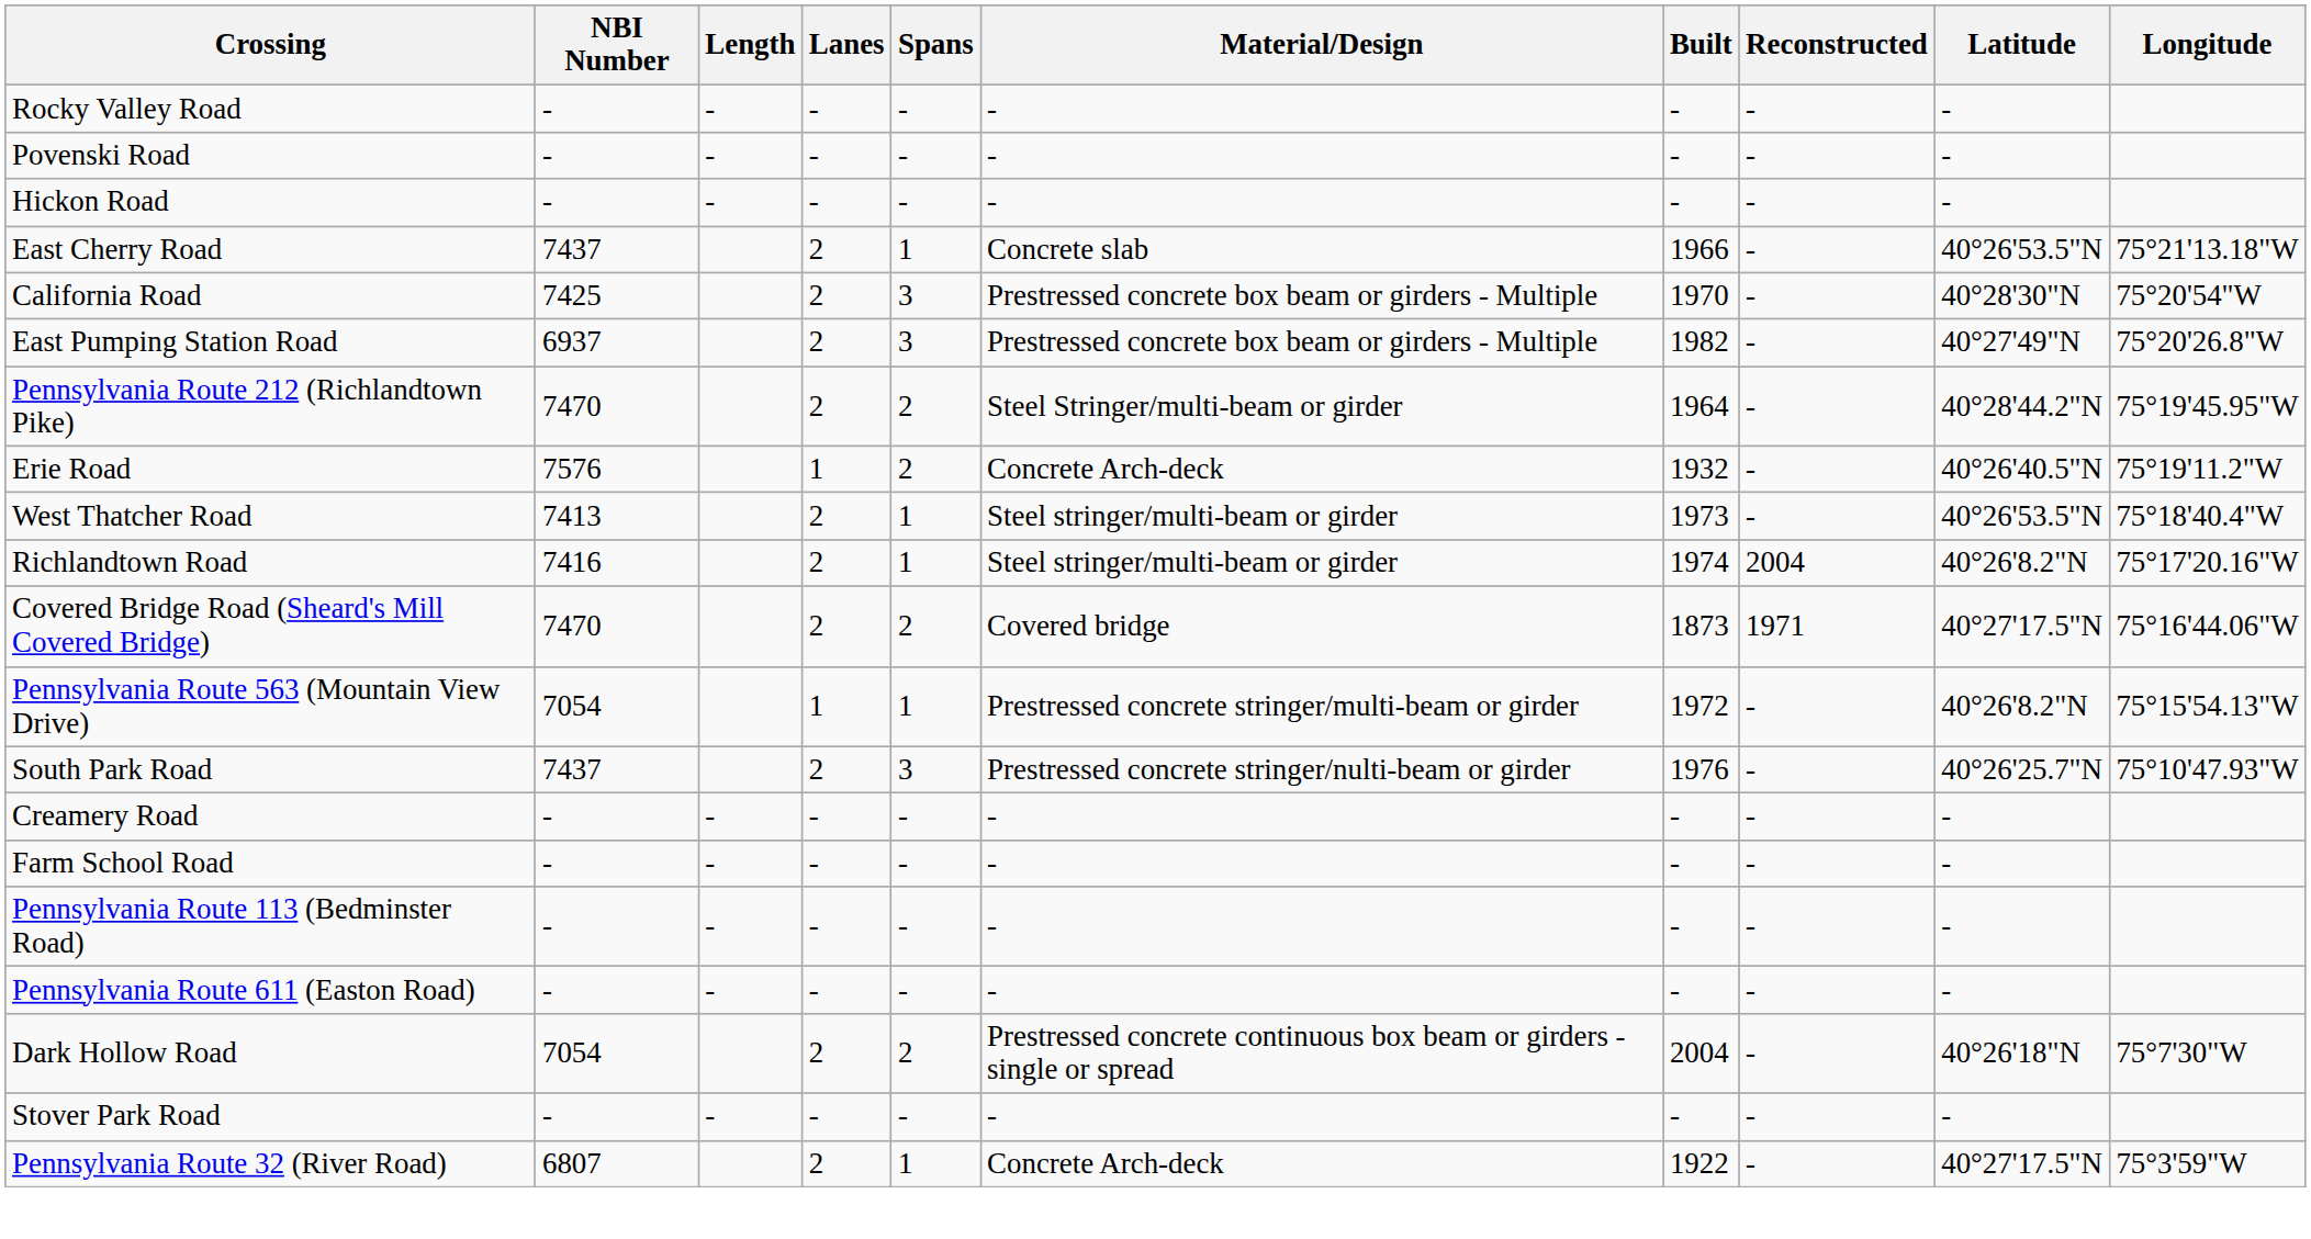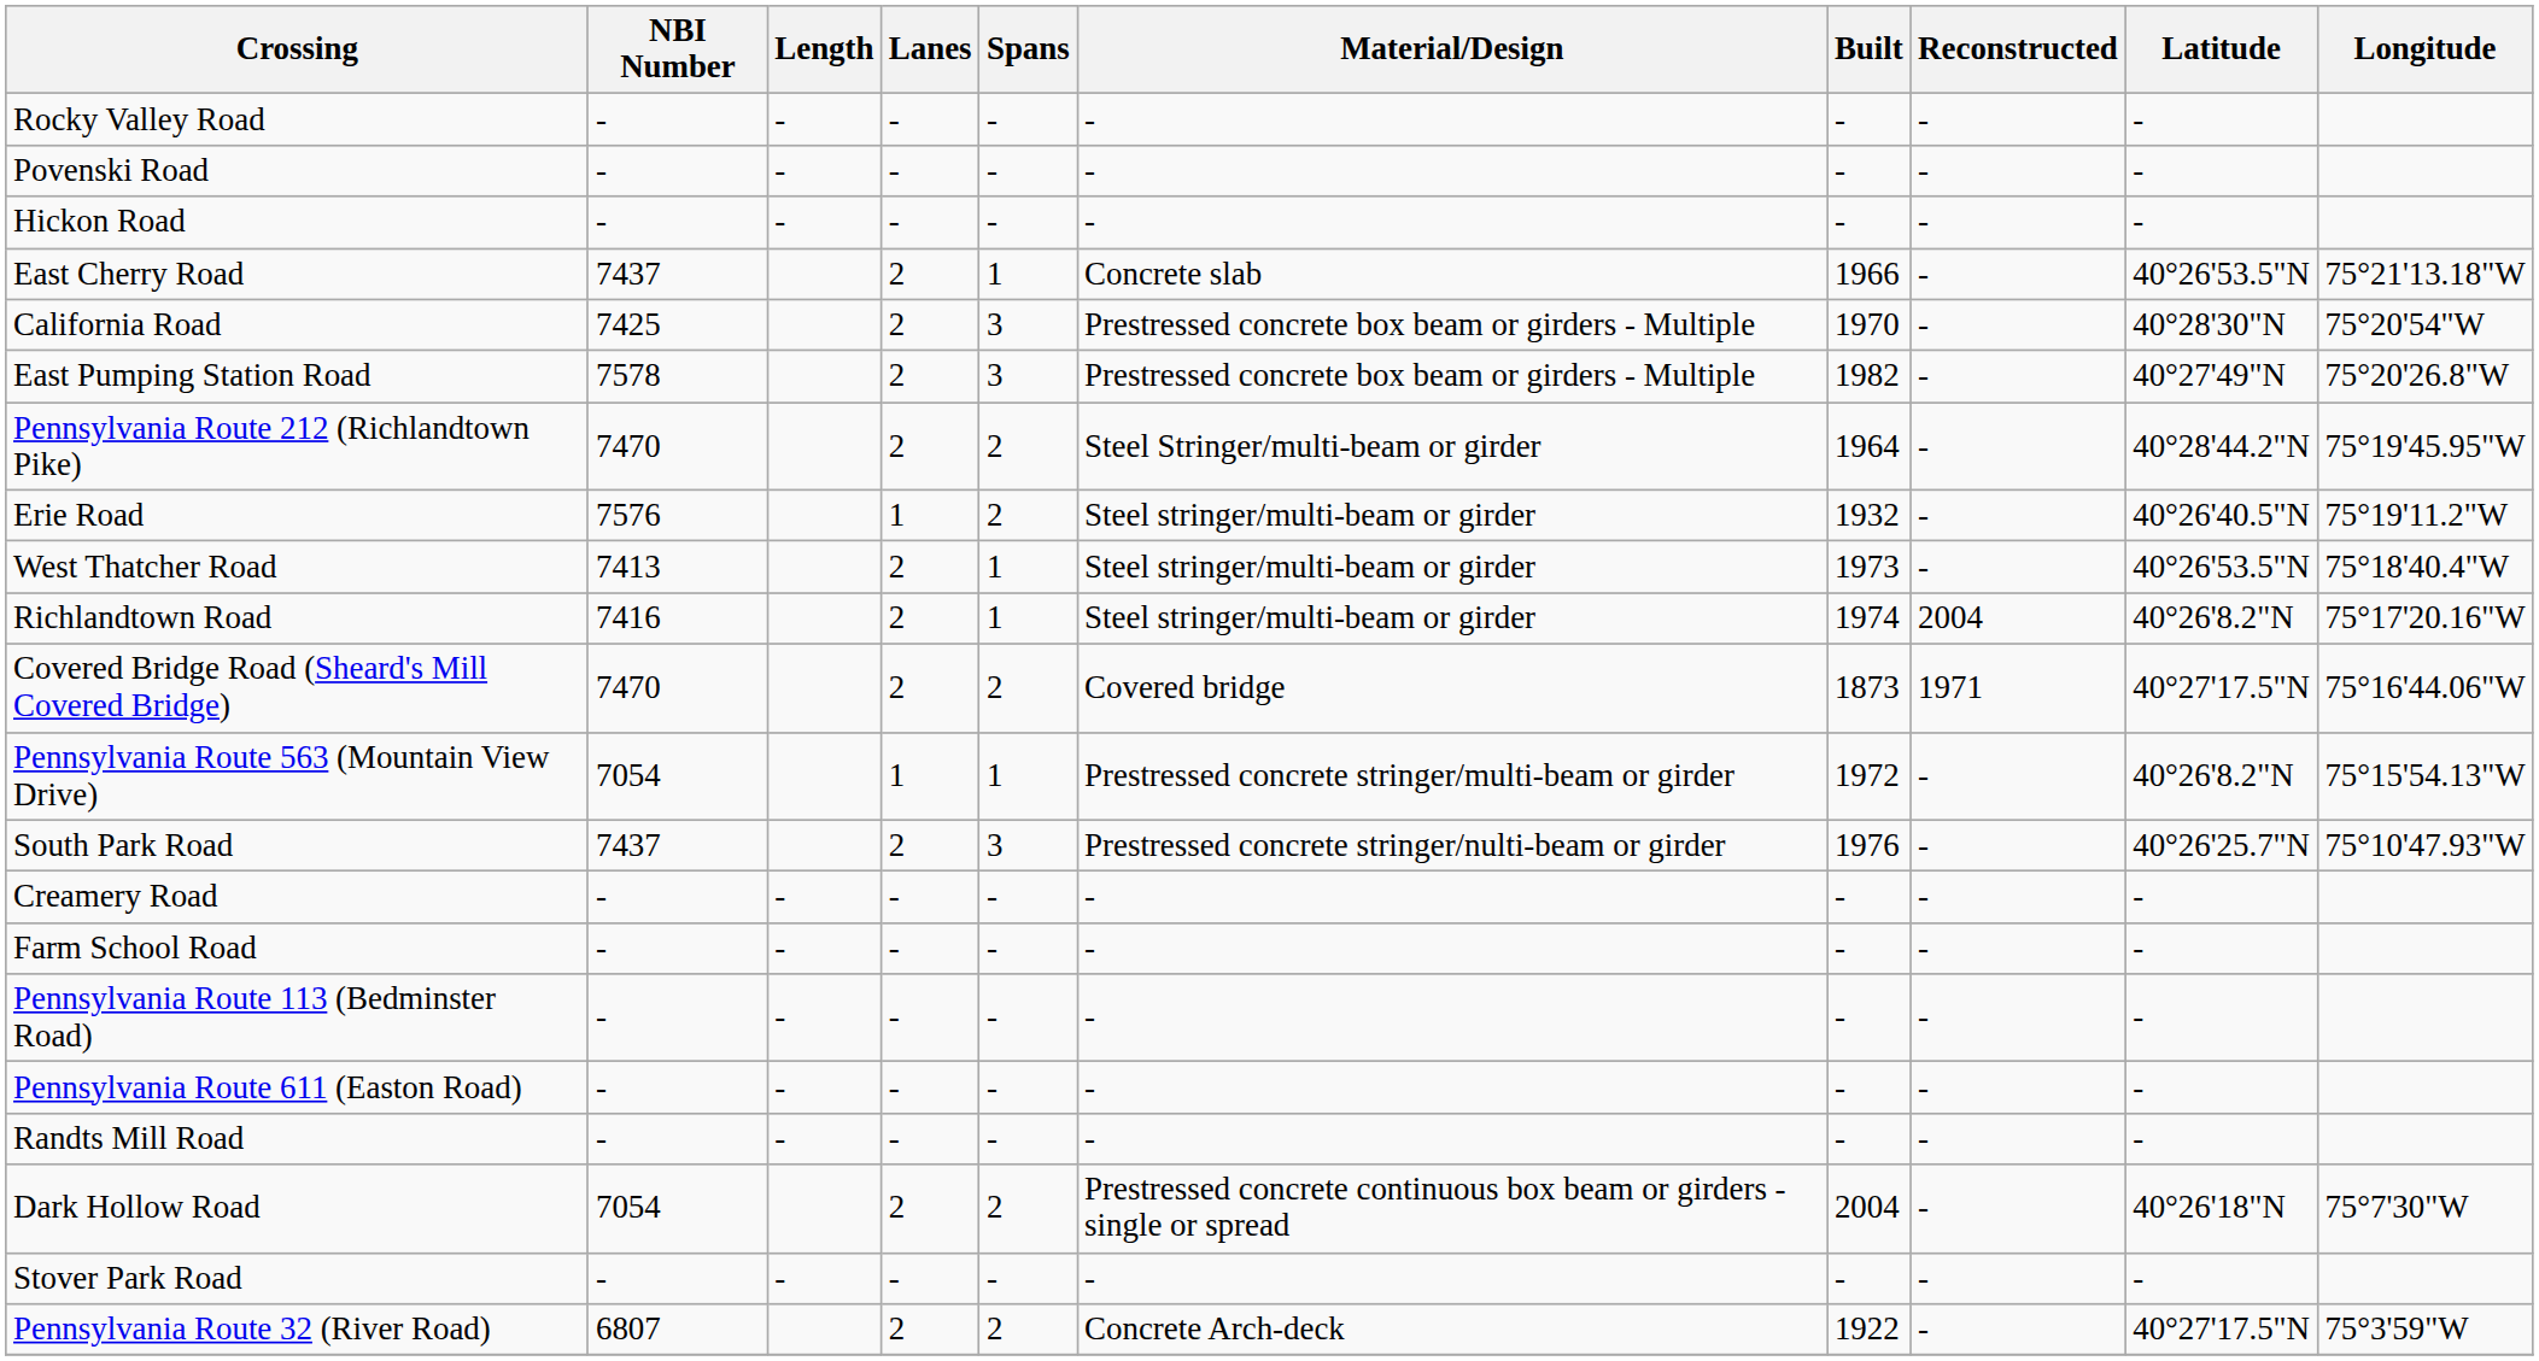 <table class="wikitable">
 <tr>
 <th>Crossing</th>
 <th>NBI Number</th>
 <th>Length</th>
 <th>Lanes</th>
 <th>Spans</th>
 <th>Material/Design</th>
 <th>Built</th>
 <th>Reconstructed</th>
 <th>Latitude</th>
 <th>Longitude</th>
 </tr>
 <tr>
 <td>Rocky Valley Road</td>
 <td>-</td>
 <td>-</td>
 <td>-</td>
 <td>-</td>
 <td>-</td>
 <td>-</td>
 <td>-</td>
 <td>-</td>
 <td></td>
 </tr>
 <tr>
 <td>Povenski Road</td>
 <td>-</td>
 <td>-</td>
 <td>-</td>
 <td>-</td>
 <td>-</td>
 <td>-</td>
 <td>-</td>
 <td>-</td>
 <td></td>
 </tr>
 <tr>
 <td>Hickon Road</td>
 <td>-</td>
 <td>-</td>
 <td>-</td>
 <td>-</td>
 <td>-</td>
 <td>-</td>
 <td>-</td>
 <td>-</td>
 <td></td>
 </tr>
 <tr>
 <td>East Cherry Road</td>
 <td>7437</td>
 <td></td>
 <td>2</td>
 <td>1</td>
 <td>Concrete slab</td>
 <td>1966</td>
 <td>-</td>
 <td>40°26'53.5"N</td>
 <td>75°21'13.18"W</td>
 </tr>
 <tr>
 <td>California Road</td>
 <td>7425</td>
 <td></td>
 <td>2</td>
 <td>3</td>
 <td>Prestressed concrete box beam or girders - Multiple</td>
 <td>1970</td>
 <td>-</td>
 <td>40°28'30"N</td>
 <td>75°20'54"W</td>
 </tr>
 <tr>
 <td>East Pumping Station Road</td>
-<td>6937</td>
+<td>7578</td>
 <td></td>
 <td>2</td>
 <td>3</td>
 <td>Prestressed concrete box beam or girders - Multiple</td>
 <td>1982</td>
 <td>-</td>
 <td>40°27'49"N</td>
 <td>75°20'26.8"W</td>
 </tr>
 <tr>
 <td><a href='#'>Pennsylvania Route 212</a> (Richlandtown Pike)</td>
 <td>7470</td>
 <td></td>
 <td>2</td>
 <td>2</td>
 <td>Steel Stringer/multi-beam or girder</td>
 <td>1964</td>
 <td>-</td>
 <td>40°28'44.2"N</td>
 <td>75°19'45.95"W</td>
 </tr>
 <tr>
 <td>Erie Road</td>
 <td>7576</td>
 <td></td>
 <td>1</td>
 <td>2</td>
-<td>Concrete Arch-deck</td>
+<td>Steel stringer/multi-beam or girder</td>
 <td>1932</td>
 <td>-</td>
 <td>40°26'40.5"N</td>
 <td>75°19'11.2"W</td>
 </tr>
 <tr>
 <td>West Thatcher Road</td>
 <td>7413</td>
 <td></td>
 <td>2</td>
 <td>1</td>
 <td>Steel stringer/multi-beam or girder</td>
 <td>1973</td>
 <td>-</td>
 <td>40°26'53.5"N</td>
 <td>75°18'40.4"W</td>
 </tr>
 <tr>
 <td>Richlandtown Road</td>
 <td>7416</td>
 <td></td>
 <td>2</td>
 <td>1</td>
 <td>Steel stringer/multi-beam or girder</td>
 <td>1974</td>
 <td>2004</td>
 <td>40°26'8.2"N</td>
 <td>75°17'20.16"W</td>
 </tr>
 <tr>
 <td>Covered Bridge Road (<a href='#'>Sheard's Mill Covered Bridge</a>)</td>
 <td>7470</td>
 <td></td>
 <td>2</td>
 <td>2</td>
 <td>Covered bridge</td>
 <td>1873</td>
 <td>1971</td>
 <td>40°27'17.5"N</td>
 <td>75°16'44.06"W</td>
 </tr>
 <tr>
 <td><a href='#'>Pennsylvania Route 563</a> (Mountain View Drive)</td>
 <td>7054</td>
 <td></td>
 <td>1</td>
 <td>1</td>
 <td>Prestressed concrete stringer/multi-beam or girder</td>
 <td>1972</td>
 <td>-</td>
 <td>40°26'8.2"N</td>
 <td>75°15'54.13"W</td>
 </tr>
 <tr>
 <td>South Park Road</td>
 <td>7437</td>
 <td></td>
 <td>2</td>
 <td>3</td>
 <td>Prestressed concrete stringer/nulti-beam or girder</td>
 <td>1976</td>
 <td>-</td>
 <td>40°26'25.7"N</td>
 <td>75°10'47.93"W</td>
 </tr>
 <tr>
 <td>Creamery Road</td>
 <td>-</td>
 <td>-</td>
 <td>-</td>
 <td>-</td>
 <td>-</td>
 <td>-</td>
 <td>-</td>
 <td>-</td>
 <td></td>
 </tr>
 <tr>
 <td>Farm School Road</td>
 <td>-</td>
 <td>-</td>
 <td>-</td>
 <td>-</td>
 <td>-</td>
 <td>-</td>
 <td>-</td>
 <td>-</td>
 <td></td>
 </tr>
 <tr>
 <td><a href='#'>Pennsylvania Route 113</a> (Bedminster Road)</td>
 <td>-</td>
 <td>-</td>
 <td>-</td>
 <td>-</td>
 <td>-</td>
 <td>-</td>
 <td>-</td>
 <td>-</td>
 <td></td>
 </tr>
 <tr>
 <td><a href='#'>Pennsylvania Route 611</a> (Easton Road)</td>
 <td>-</td>
 <td>-</td>
 <td>-</td>
 <td>-</td>
 <td>-</td>
 <td>-</td>
 <td>-</td>
 <td>-</td>
 <td></td>
 </tr>
 <tr>
+<td>Randts Mill Road</td>
+<td>-</td>
+<td>-</td>
+<td>-</td>
+<td>-</td>
+<td>-</td>
+<td>-</td>
+<td>-</td>
+<td>-</td>
+<td></td>
+</tr>
+<tr>
 <td>Dark Hollow Road</td>
 <td>7054</td>
 <td></td>
 <td>2</td>
 <td>2</td>
 <td>Prestressed concrete continuous box beam or girders - single or spread</td>
 <td>2004</td>
 <td>-</td>
 <td>40°26'18"N</td>
 <td>75°7'30"W</td>
 </tr>
 <tr>
 <td>Stover Park Road</td>
 <td>-</td>
 <td>-</td>
 <td>-</td>
 <td>-</td>
 <td>-</td>
 <td>-</td>
 <td>-</td>
 <td>-</td>
 <td></td>
 </tr>
 <tr>
 <td><a href='#'>Pennsylvania Route 32</a> (River Road)</td>
 <td>6807</td>
 <td></td>
 <td>2</td>
-<td>1</td>
+<td>2</td>
 <td>Concrete Arch-deck</td>
 <td>1922</td>
 <td>-</td>
 <td>40°27'17.5"N</td>
 <td>75°3'59"W</td>
 </tr>
 <tr>
 </tr>
 </table>
